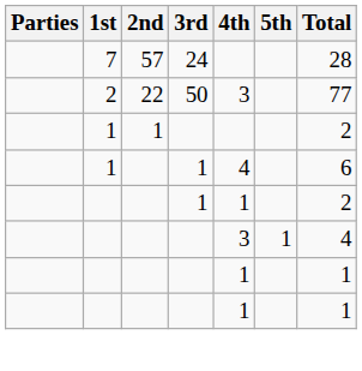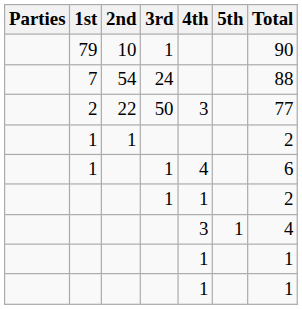 <table class="wikitable" style="text-align:right;">
 <tr>
 <th style="text-align:left;">Parties</th>
 <th>1st</th>
 <th>2nd</th>
 <th>3rd</th>
 <th>4th</th>
 <th>5th</th>
 <th>Total</th>
 </tr>
 <tr>
 <td style="text-align:left;"></td>
+<td>79</td>
+<td>10</td>
+<td>1</td>
+<td></td>
+<td></td>
+<td>90</td>
+</tr>
+<tr>
+<td style="text-align:left;"></td>
 <td>7</td>
-<td>57</td>
+<td>54</td>
 <td>24</td>
 <td></td>
 <td></td>
-<td>28</td>
+<td>88</td>
 </tr>
 <tr>
 <td style="text-align:left;"></td>
 <td>2</td>
 <td>22</td>
 <td>50</td>
 <td>3</td>
 <td></td>
 <td>77</td>
 </tr>
 <tr>
 <td style="text-align:left;"></td>
 <td>1</td>
 <td>1</td>
 <td></td>
 <td></td>
 <td></td>
 <td>2</td>
 </tr>
 <tr>
 <td style="text-align:left;"></td>
 <td>1</td>
 <td></td>
 <td>1</td>
 <td>4</td>
 <td></td>
 <td>6</td>
 </tr>
 <tr>
 <td style="text-align:left;"></td>
 <td></td>
 <td></td>
 <td>1</td>
 <td>1</td>
 <td></td>
 <td>2</td>
 </tr>
 <tr>
 <td style="text-align:left;"></td>
 <td></td>
 <td></td>
 <td></td>
 <td>3</td>
 <td>1</td>
 <td>4</td>
 </tr>
 <tr>
 <td style="text-align:left;"></td>
 <td></td>
 <td></td>
 <td></td>
 <td>1</td>
 <td></td>
 <td>1</td>
 </tr>
 <tr>
 <td style="text-align:left;"></td>
 <td></td>
 <td></td>
 <td></td>
 <td>1</td>
 <td></td>
 <td>1</td>
 </tr>
 </table>
